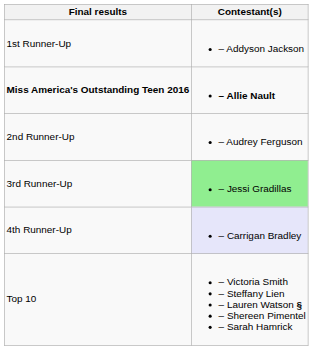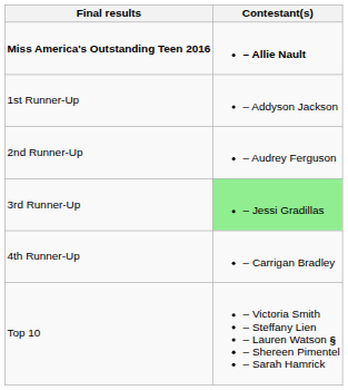 <table class="wikitable">
 <tr>
 <th>Final results</th>
 <th>Contestant(s)</th>
 </tr>
 <tr>
+<td><strong>Miss America's Outstanding Teen 2016</strong></td>
+<td><br><ul><li><strong> – Allie Nault</strong></li></ul></td>
+</tr>
+<tr>
 <td>1st Runner-Up</td>
 <td><br><ul><li> – Addyson Jackson</li></ul></td>
-</tr>
-<tr>
-<td><strong>Miss America's Outstanding Teen 2016</strong></td>
-<td><br><ul><li><strong> – Allie Nault</strong></li></ul></td>
 </tr>
 <tr>
 <td>2nd Runner-Up</td>
 <td><br><ul><li> – Audrey Ferguson</li></ul></td>
 </tr>
 <tr>
 <td>3rd Runner-Up</td>
 <td style="background: lightgreen;"><br><ul><li> – Jessi Gradillas</li></ul></td>
 </tr>
 <tr>
 <td>4th Runner-Up</td>
-<td style="background: lavender;"><br><ul><li> – Carrigan Bradley</li></ul></td>
+<td><br><ul><li> – Carrigan Bradley</li></ul></td>
 </tr>
 <tr>
 <td>Top 10</td>
 <td><br><ul><li> – Victoria Smith</li><li> – Steffany Lien</li><li> – Lauren Watson <strong>§</strong></li><li> – Shereen Pimentel</li><li> – Sarah Hamrick</li></ul></td>
 </tr>
 </table>
